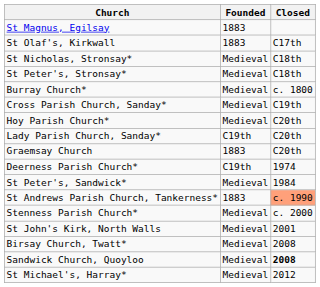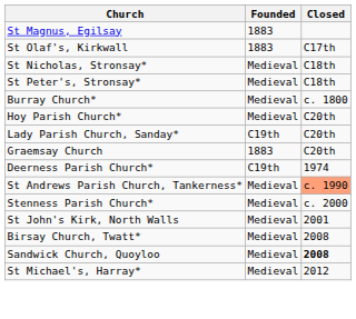 <table class="wikitable">
 <tr>
 <th>Church</th>
 <th>Founded</th>
 <th>Closed</th>
 </tr>
 <tr>
 <td><a href='#'>St Magnus, Egilsay</a></td>
 <td>1883</td>
 <td></td>
 </tr>
 <tr>
 <td>St Olaf's, Kirkwall</td>
 <td>1883</td>
 <td>C17th</td>
 </tr>
 <tr>
 <td>St Nicholas, Stronsay*</td>
 <td>Medieval</td>
 <td>C18th</td>
 </tr>
 <tr>
 <td>St Peter's, Stronsay*</td>
 <td>Medieval</td>
 <td>C18th</td>
 </tr>
 <tr>
 <td>Burray Church*</td>
 <td>Medieval</td>
 <td>c. 1800</td>
 </tr>
 <tr>
-<td>Cross Parish Church, Sanday*</td>
-<td>Medieval</td>
-<td>C19th</td>
-</tr>
-<tr>
 <td>Hoy Parish Church*</td>
 <td>Medieval</td>
 <td>C20th</td>
 </tr>
 <tr>
 <td>Lady Parish Church, Sanday*</td>
 <td>C19th</td>
 <td>C20th</td>
 </tr>
 <tr>
 <td>Graemsay Church</td>
 <td>1883</td>
 <td>C20th</td>
 </tr>
 <tr>
 <td>Deerness Parish Church*</td>
 <td>C19th</td>
 <td>1974</td>
 </tr>
 <tr>
-<td>St Peter's, Sandwick*</td>
+<td>St Andrews Parish Church, Tankerness*</td>
 <td>Medieval</td>
-<td>1984</td>
-</tr>
-<tr>
-<td>St Andrews Parish Church, Tankerness*</td>
-<td>1883</td>
 <td style="background: lightsalmon;">c. 1990</td>
 </tr>
 <tr>
 <td>Stenness Parish Church*</td>
 <td>Medieval</td>
 <td>c. 2000</td>
 </tr>
 <tr>
 <td>St John's Kirk, North Walls</td>
 <td>Medieval</td>
 <td>2001</td>
 </tr>
 <tr>
 <td>Birsay Church, Twatt*</td>
 <td>Medieval</td>
 <td>2008</td>
 </tr>
 <tr>
 <td>Sandwick Church, Quoyloo</td>
 <td>Medieval</td>
 <td><strong>2008</strong></td>
 </tr>
 <tr>
 <td>St Michael's, Harray*</td>
 <td>Medieval</td>
 <td>2012</td>
 </tr>
 </table>
